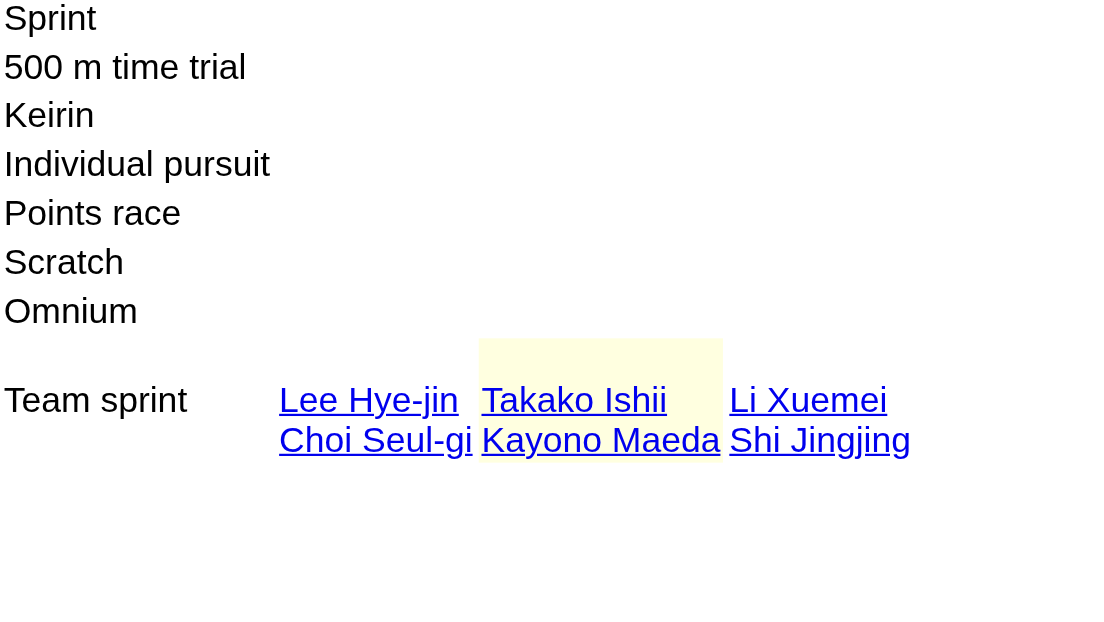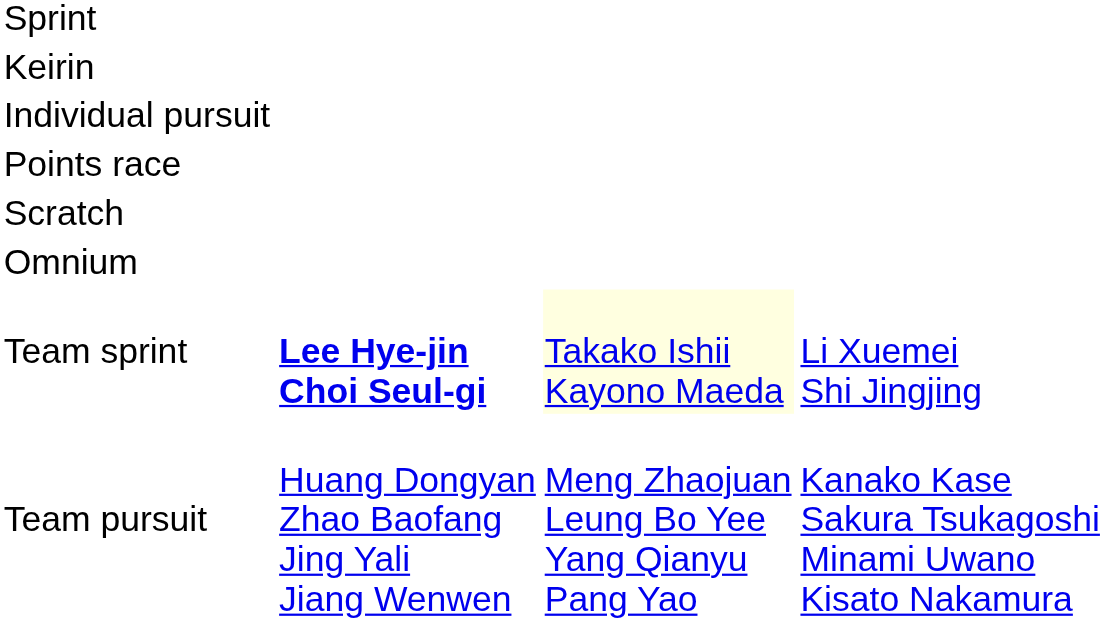 <table>
 <tr>
 <td>Sprint</td>
-<td></td>
-<td></td>
-<td></td>
-</tr>
-<tr>
-<td>500 m time trial</td>
 <td></td>
 <td></td>
 <td></td>
 </tr>
 <tr>
 <td>Keirin</td>
 <td></td>
 <td></td>
 <td></td>
 </tr>
 <tr>
 <td>Individual pursuit</td>
 <td></td>
 <td></td>
 <td></td>
 </tr>
 <tr>
 <td>Points race</td>
 <td></td>
 <td></td>
 <td></td>
 </tr>
 <tr>
 <td>Scratch</td>
 <td></td>
 <td></td>
 <td></td>
 </tr>
 <tr>
 <td>Omnium</td>
 <td></td>
 <td></td>
 <td></td>
 </tr>
 <tr>
 <td>Team sprint</td>
-<td><br><a href='#'>Lee Hye-jin</a><br><a href='#'>Choi Seul-gi</a></td>
+<td><strong><br><a href='#'>Lee Hye-jin</a><br><a href='#'>Choi Seul-gi</a></strong></td>
 <td style="background: lightyellow;"><br><a href='#'>Takako Ishii</a><br><a href='#'>Kayono Maeda</a></td>
 <td><br><a href='#'>Li Xuemei</a><br><a href='#'>Shi Jingjing</a></td>
 </tr>
+<tr>
+<td>Team pursuit</td>
+<td><br><a href='#'>Huang Dongyan</a><br><a href='#'>Zhao Baofang</a><br><a href='#'>Jing Yali</a><br><a href='#'>Jiang Wenwen</a></td>
+<td><br><a href='#'>Meng Zhaojuan</a><br><a href='#'>Leung Bo Yee</a><br><a href='#'>Yang Qianyu</a><br><a href='#'>Pang Yao</a></td>
+<td><br><a href='#'>Kanako Kase</a><br><a href='#'>Sakura Tsukagoshi</a><br><a href='#'>Minami Uwano</a><br><a href='#'>Kisato Nakamura</a></td>
+</tr>
 </table>
